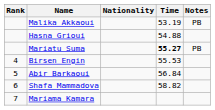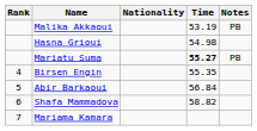 <table class="wikitable sortable" style="text-align:center;font-size:95%">
 <tr>
 <th>Rank</th>
 <th>Name</th>
 <th>Nationality</th>
 <th>Time</th>
 <th>Notes</th>
 </tr>
 <tr>
 <td></td>
 <td align=left><a href='#'>Malika Akkaoui</a></td>
 <td align=left></td>
 <td>53.19</td>
 <td>PB</td>
 </tr>
 <tr>
 <td></td>
 <td align=left><a href='#'>Hasna Grioui</a></td>
 <td align=left></td>
-<td>54.88</td>
+<td>54.98</td>
 <td></td>
 </tr>
 <tr>
 <td></td>
 <td align=left><a href='#'>Mariatu Suma</a></td>
 <td align=left></td>
 <td><strong>55.27</strong></td>
 <td>PB</td>
 </tr>
 <tr>
 <td>4</td>
 <td align=left><a href='#'>Birsen Engin</a></td>
 <td align=left></td>
-<td>55.53</td>
+<td>55.35</td>
 <td></td>
 </tr>
 <tr>
 <td>5</td>
 <td align=left><a href='#'>Abir Barkaoui</a></td>
 <td align=left></td>
 <td>56.84</td>
 <td></td>
 </tr>
 <tr>
 <td>6</td>
 <td align=left><a href='#'>Shafa Mammadova</a></td>
 <td align=left></td>
 <td>58.82</td>
 <td></td>
 </tr>
 <tr>
 <td>7</td>
 <td align=left><a href='#'>Mariama Kamara</a></td>
 <td align=left></td>
 <td></td>
 <td></td>
 </tr>
 </table>
